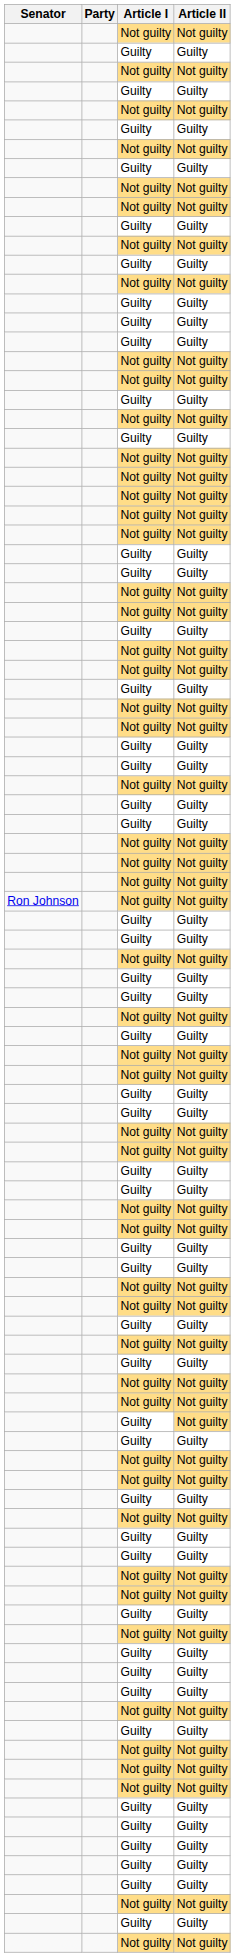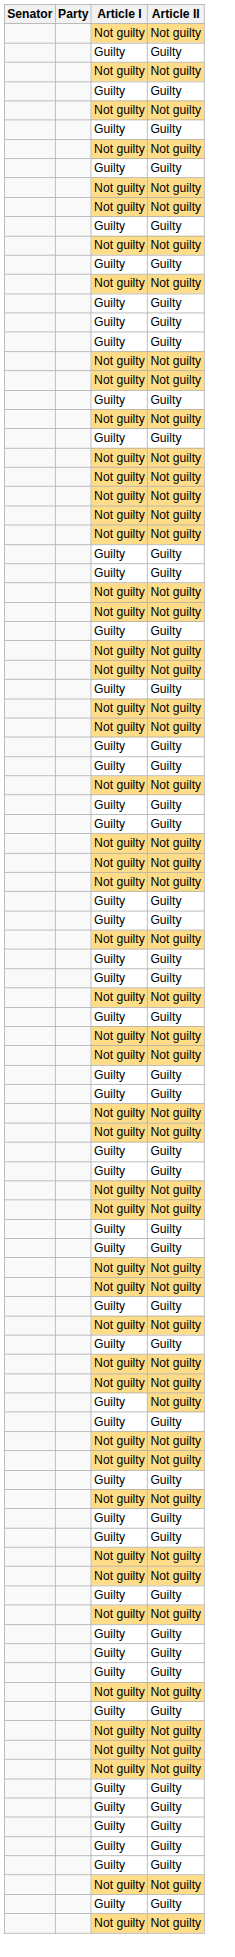 <table class="wikitable sortable mw-collapsible">
 <tr>
 <th>Senator</th>
 <th>Party</th>
 <th>Article I</th>
 <th>Article II</th>
 </tr>
 <tr>
 <td></td>
 <td></td>
 <td style="background:#ffdd88;">Not guilty</td>
 <td style="background:#ffdd88;">Not guilty</td>
 </tr>
 <tr>
 <td></td>
 <td></td>
 <td style="background:#fff;">Guilty</td>
 <td style="background:#fff;">Guilty</td>
 </tr>
 <tr>
 <td></td>
 <td></td>
 <td style="background:#ffdd88;">Not guilty</td>
 <td style="background:#ffdd88;">Not guilty</td>
 </tr>
 <tr>
 <td></td>
 <td></td>
 <td style="background:#fff;">Guilty</td>
 <td style="background:#fff;">Guilty</td>
 </tr>
 <tr>
 <td></td>
 <td></td>
 <td style="background:#ffdd88;">Not guilty</td>
 <td style="background:#ffdd88;">Not guilty</td>
 </tr>
 <tr>
 <td></td>
 <td></td>
 <td style="background:#fff;">Guilty</td>
 <td style="background:#fff;">Guilty</td>
 </tr>
 <tr>
 <td></td>
 <td></td>
 <td style="background:#ffdd88;">Not guilty</td>
 <td style="background:#ffdd88;">Not guilty</td>
 </tr>
 <tr>
 <td></td>
 <td></td>
 <td style="background:#fff;">Guilty</td>
 <td style="background:#fff;">Guilty</td>
 </tr>
 <tr>
 <td></td>
 <td></td>
 <td style="background:#ffdd88;">Not guilty</td>
 <td style="background:#ffdd88;">Not guilty</td>
 </tr>
 <tr>
 <td></td>
 <td></td>
 <td style="background:#ffdd88;">Not guilty</td>
 <td style="background:#ffdd88;">Not guilty</td>
 </tr>
 <tr>
 <td></td>
 <td></td>
 <td style="background:#fff;">Guilty</td>
 <td style="background:#fff;">Guilty</td>
 </tr>
 <tr>
 <td></td>
 <td></td>
 <td style="background:#ffdd88;">Not guilty</td>
 <td style="background:#ffdd88;">Not guilty</td>
 </tr>
 <tr>
 <td></td>
 <td></td>
 <td style="background:#fff;">Guilty</td>
 <td style="background:#fff;">Guilty</td>
 </tr>
 <tr>
 <td></td>
 <td></td>
 <td style="background:#ffdd88;">Not guilty</td>
 <td style="background:#ffdd88;">Not guilty</td>
 </tr>
 <tr>
 <td></td>
 <td></td>
 <td style="background:#fff;">Guilty</td>
 <td style="background:#fff;">Guilty</td>
 </tr>
 <tr>
 <td></td>
 <td></td>
 <td style="background:#fff;">Guilty</td>
 <td style="background:#fff;">Guilty</td>
 </tr>
 <tr>
 <td></td>
 <td></td>
 <td style="background:#fff;">Guilty</td>
 <td style="background:#fff;">Guilty</td>
 </tr>
 <tr>
 <td></td>
 <td></td>
 <td style="background:#ffdd88;">Not guilty</td>
 <td style="background:#ffdd88;">Not guilty</td>
 </tr>
 <tr>
 <td nowrap></td>
 <td></td>
 <td style="background:#ffdd88;">Not guilty</td>
 <td style="background:#ffdd88;">Not guilty</td>
 </tr>
 <tr>
 <td></td>
 <td></td>
 <td style="background:#fff;">Guilty</td>
 <td style="background:#fff;">Guilty</td>
 </tr>
 <tr>
 <td></td>
 <td></td>
 <td style="background:#ffdd88;">Not guilty</td>
 <td style="background:#ffdd88;">Not guilty</td>
 </tr>
 <tr>
 <td></td>
 <td></td>
 <td style="background:#fff;">Guilty</td>
 <td style="background:#fff;">Guilty</td>
 </tr>
 <tr>
 <td></td>
 <td></td>
 <td style="background:#ffdd88;">Not guilty</td>
 <td style="background:#ffdd88;">Not guilty</td>
 </tr>
 <tr>
 <td></td>
 <td></td>
 <td style="background:#ffdd88;">Not guilty</td>
 <td style="background:#ffdd88;">Not guilty</td>
 </tr>
 <tr>
 <td></td>
 <td></td>
 <td style="background:#ffdd88;">Not guilty</td>
 <td style="background:#ffdd88;">Not guilty</td>
 </tr>
 <tr>
 <td></td>
 <td></td>
 <td style="background:#ffdd88;">Not guilty</td>
 <td style="background:#ffdd88;">Not guilty</td>
 </tr>
 <tr>
 <td></td>
 <td></td>
 <td style="background:#ffdd88;">Not guilty</td>
 <td style="background:#ffdd88;">Not guilty</td>
 </tr>
 <tr>
 <td></td>
 <td></td>
 <td style="background:#fff;">Guilty</td>
 <td style="background:#fff;">Guilty</td>
 </tr>
 <tr>
 <td></td>
 <td></td>
 <td style="background:#fff;">Guilty</td>
 <td style="background:#fff;">Guilty</td>
 </tr>
 <tr>
 <td></td>
 <td></td>
 <td style="background:#ffdd88;">Not guilty</td>
 <td style="background:#ffdd88;">Not guilty</td>
 </tr>
 <tr>
 <td></td>
 <td></td>
 <td style="background:#ffdd88;">Not guilty</td>
 <td style="background:#ffdd88;">Not guilty</td>
 </tr>
 <tr>
 <td></td>
 <td></td>
 <td style="background:#fff;">Guilty</td>
 <td style="background:#fff;">Guilty</td>
 </tr>
 <tr>
 <td></td>
 <td></td>
 <td style="background:#ffdd88;">Not guilty</td>
 <td style="background:#ffdd88;">Not guilty</td>
 </tr>
 <tr>
 <td></td>
 <td></td>
 <td style="background:#ffdd88;">Not guilty</td>
 <td style="background:#ffdd88;">Not guilty</td>
 </tr>
 <tr>
 <td></td>
 <td></td>
 <td style="background:#fff;">Guilty</td>
 <td style="background:#fff;">Guilty</td>
 </tr>
 <tr>
 <td></td>
 <td></td>
 <td style="background:#ffdd88;">Not guilty</td>
 <td style="background:#ffdd88;">Not guilty</td>
 </tr>
 <tr>
 <td></td>
 <td></td>
 <td style="background:#ffdd88;">Not guilty</td>
 <td style="background:#ffdd88;">Not guilty</td>
 </tr>
 <tr>
 <td></td>
 <td></td>
 <td style="background:#fff;">Guilty</td>
 <td style="background:#fff;">Guilty</td>
 </tr>
 <tr>
 <td></td>
 <td></td>
 <td style="background:#fff;">Guilty</td>
 <td style="background:#fff;">Guilty</td>
 </tr>
 <tr>
 <td></td>
 <td></td>
 <td style="background:#ffdd88;">Not guilty</td>
 <td style="background:#ffdd88;">Not guilty</td>
 </tr>
 <tr>
 <td></td>
 <td></td>
 <td style="background:#fff;">Guilty</td>
 <td style="background:#fff;">Guilty</td>
 </tr>
 <tr>
 <td></td>
 <td></td>
 <td style="background:#fff;">Guilty</td>
 <td style="background:#fff;">Guilty</td>
 </tr>
 <tr>
 <td></td>
 <td></td>
 <td style="background:#ffdd88;">Not guilty</td>
 <td style="background:#ffdd88;">Not guilty</td>
 </tr>
 <tr>
 <td></td>
 <td></td>
 <td style="background:#ffdd88;">Not guilty</td>
 <td style="background:#ffdd88;">Not guilty</td>
 </tr>
 <tr>
 <td></td>
-<td></td>
-<td style="background:#ffdd88;">Not guilty</td>
-<td style="background:#ffdd88;">Not guilty</td>
-</tr>
-<tr>
-<td><a href='#'>Ron Johnson</a></td>
 <td></td>
 <td style="background:#ffdd88;">Not guilty</td>
 <td style="background:#ffdd88;">Not guilty</td>
 </tr>
 <tr>
 <td></td>
 <td></td>
 <td style="background:#fff;">Guilty</td>
 <td style="background:#fff;">Guilty</td>
 </tr>
 <tr>
 <td></td>
 <td></td>
 <td style="background:#fff;">Guilty</td>
 <td style="background:#fff;">Guilty</td>
 </tr>
 <tr>
 <td></td>
 <td></td>
 <td style="background:#ffdd88;">Not guilty</td>
 <td style="background:#ffdd88;">Not guilty</td>
 </tr>
 <tr>
 <td></td>
 <td></td>
 <td style="background:#fff;">Guilty</td>
 <td style="background:#fff;">Guilty</td>
 </tr>
 <tr>
 <td></td>
 <td></td>
 <td style="background:#fff;">Guilty</td>
 <td style="background:#fff;">Guilty</td>
 </tr>
 <tr>
 <td></td>
 <td></td>
 <td style="background:#ffdd88;">Not guilty</td>
 <td style="background:#ffdd88;">Not guilty</td>
 </tr>
 <tr>
 <td></td>
 <td></td>
 <td style="background:#fff;">Guilty</td>
 <td style="background:#fff;">Guilty</td>
 </tr>
 <tr>
 <td></td>
 <td></td>
 <td style="background:#ffdd88;">Not guilty</td>
 <td style="background:#ffdd88;">Not guilty</td>
 </tr>
 <tr>
 <td></td>
 <td></td>
 <td style="background:#ffdd88;">Not guilty</td>
 <td style="background:#ffdd88;">Not guilty</td>
 </tr>
 <tr>
 <td></td>
 <td></td>
 <td style="background:#fff;">Guilty</td>
 <td style="background:#fff;">Guilty</td>
 </tr>
 <tr>
 <td></td>
 <td></td>
 <td style="background:#fff;">Guilty</td>
 <td style="background:#fff;">Guilty</td>
 </tr>
 <tr>
 <td></td>
 <td></td>
 <td style="background:#ffdd88;">Not guilty</td>
 <td style="background:#ffdd88;">Not guilty</td>
 </tr>
 <tr>
 <td></td>
 <td></td>
 <td style="background:#ffdd88;">Not guilty</td>
 <td style="background:#ffdd88;">Not guilty</td>
 </tr>
 <tr>
 <td></td>
 <td></td>
 <td style="background:#fff;">Guilty</td>
 <td style="background:#fff;">Guilty</td>
 </tr>
 <tr>
 <td></td>
 <td></td>
 <td style="background:#fff;">Guilty</td>
 <td style="background:#fff;">Guilty</td>
 </tr>
 <tr>
 <td></td>
 <td></td>
 <td style="background:#ffdd88;">Not guilty</td>
 <td style="background:#ffdd88;">Not guilty</td>
 </tr>
 <tr>
 <td></td>
 <td></td>
 <td style="background:#ffdd88;">Not guilty</td>
 <td style="background:#ffdd88;">Not guilty</td>
 </tr>
 <tr>
 <td></td>
 <td></td>
 <td style="background:#fff;">Guilty</td>
 <td style="background:#fff;">Guilty</td>
 </tr>
 <tr>
 <td></td>
 <td></td>
 <td style="background:#fff;">Guilty</td>
 <td style="background:#fff;">Guilty</td>
 </tr>
 <tr>
 <td></td>
 <td></td>
 <td style="background:#ffdd88;">Not guilty</td>
 <td style="background:#ffdd88;">Not guilty</td>
 </tr>
 <tr>
 <td></td>
 <td></td>
 <td style="background:#ffdd88;">Not guilty</td>
 <td style="background:#ffdd88;">Not guilty</td>
 </tr>
 <tr>
 <td></td>
 <td></td>
 <td style="background:#fff;">Guilty</td>
 <td style="background:#fff;">Guilty</td>
 </tr>
 <tr>
 <td></td>
 <td></td>
 <td style="background:#ffdd88;">Not guilty</td>
 <td style="background:#ffdd88;">Not guilty</td>
 </tr>
 <tr>
 <td></td>
 <td></td>
 <td style="background:#fff;">Guilty</td>
 <td style="background:#fff;">Guilty</td>
 </tr>
 <tr>
 <td></td>
 <td></td>
 <td style="background:#ffdd88;">Not guilty</td>
 <td style="background:#ffdd88;">Not guilty</td>
 </tr>
 <tr>
 <td></td>
 <td></td>
 <td style="background:#ffdd88;">Not guilty</td>
 <td style="background:#ffdd88;">Not guilty</td>
 </tr>
 <tr>
 <td></td>
 <td></td>
 <td style="background:#fff;">Guilty</td>
 <td style="background:#ffdd88;">Not guilty</td>
 </tr>
 <tr>
 <td></td>
 <td></td>
 <td style="background:#fff;">Guilty</td>
 <td style="background:#fff;">Guilty</td>
 </tr>
 <tr>
 <td></td>
 <td></td>
 <td style="background:#ffdd88;">Not guilty</td>
 <td style="background:#ffdd88;">Not guilty</td>
 </tr>
 <tr>
 <td></td>
 <td></td>
 <td style="background:#ffdd88;">Not guilty</td>
 <td style="background:#ffdd88;">Not guilty</td>
 </tr>
 <tr>
 <td></td>
 <td></td>
 <td style="background:#fff;">Guilty</td>
 <td style="background:#fff;">Guilty</td>
 </tr>
 <tr>
 <td></td>
 <td></td>
 <td style="background:#ffdd88;">Not guilty</td>
 <td style="background:#ffdd88;">Not guilty</td>
 </tr>
 <tr>
 <td></td>
 <td></td>
 <td style="background:#fff;">Guilty</td>
 <td style="background:#fff;">Guilty</td>
 </tr>
 <tr>
 <td></td>
 <td></td>
 <td style="background:#fff;">Guilty</td>
 <td style="background:#fff;">Guilty</td>
 </tr>
 <tr>
 <td></td>
 <td></td>
 <td style="background:#ffdd88;">Not guilty</td>
 <td style="background:#ffdd88;">Not guilty</td>
 </tr>
 <tr>
 <td></td>
 <td></td>
 <td style="background:#ffdd88;">Not guilty</td>
 <td style="background:#ffdd88;">Not guilty</td>
 </tr>
 <tr>
 <td></td>
 <td></td>
 <td style="background:#fff;">Guilty</td>
 <td style="background:#fff;">Guilty</td>
 </tr>
 <tr>
 <td></td>
 <td></td>
 <td style="background:#ffdd88;">Not guilty</td>
 <td style="background:#ffdd88;">Not guilty</td>
 </tr>
 <tr>
 <td></td>
 <td></td>
 <td style="background:#fff;">Guilty</td>
 <td style="background:#fff;">Guilty</td>
 </tr>
 <tr>
 <td></td>
 <td></td>
 <td style="background:#fff;">Guilty</td>
 <td style="background:#fff;">Guilty</td>
 </tr>
 <tr>
 <td></td>
 <td></td>
 <td style="background:#fff;">Guilty</td>
 <td style="background:#fff;">Guilty</td>
 </tr>
 <tr>
 <td></td>
 <td></td>
 <td style="background:#ffdd88;">Not guilty</td>
 <td style="background:#ffdd88;">Not guilty</td>
 </tr>
 <tr>
 <td></td>
 <td></td>
 <td style="background:#fff;">Guilty</td>
 <td style="background:#fff;">Guilty</td>
 </tr>
 <tr>
 <td></td>
 <td></td>
 <td style="background:#ffdd88;">Not guilty</td>
 <td style="background:#ffdd88;">Not guilty</td>
 </tr>
 <tr>
 <td></td>
 <td></td>
 <td style="background:#ffdd88;">Not guilty</td>
 <td style="background:#ffdd88;">Not guilty</td>
 </tr>
 <tr>
 <td></td>
 <td></td>
 <td style="background:#ffdd88;">Not guilty</td>
 <td style="background:#ffdd88;">Not guilty</td>
 </tr>
 <tr>
 <td></td>
 <td></td>
 <td style="background:#fff;">Guilty</td>
 <td style="background:#fff;">Guilty</td>
 </tr>
 <tr>
 <td></td>
 <td></td>
 <td style="background:#fff;">Guilty</td>
 <td style="background:#fff;">Guilty</td>
 </tr>
 <tr>
 <td></td>
 <td></td>
 <td style="background:#fff;">Guilty</td>
 <td style="background:#fff;">Guilty</td>
 </tr>
 <tr>
 <td></td>
 <td></td>
 <td style="background:#fff;">Guilty</td>
 <td style="background:#fff;">Guilty</td>
 </tr>
 <tr>
 <td></td>
 <td></td>
 <td style="background:#fff;">Guilty</td>
 <td style="background:#fff;">Guilty</td>
 </tr>
 <tr>
 <td></td>
 <td></td>
 <td style="background:#ffdd88;">Not guilty</td>
 <td style="background:#ffdd88;">Not guilty</td>
 </tr>
 <tr>
 <td></td>
 <td></td>
 <td style="background:#fff;">Guilty</td>
 <td style="background:#fff;">Guilty</td>
 </tr>
 <tr>
 <td></td>
 <td></td>
 <td style="background:#ffdd88;">Not guilty</td>
 <td style="background:#ffdd88;">Not guilty</td>
 </tr>
 </table>
